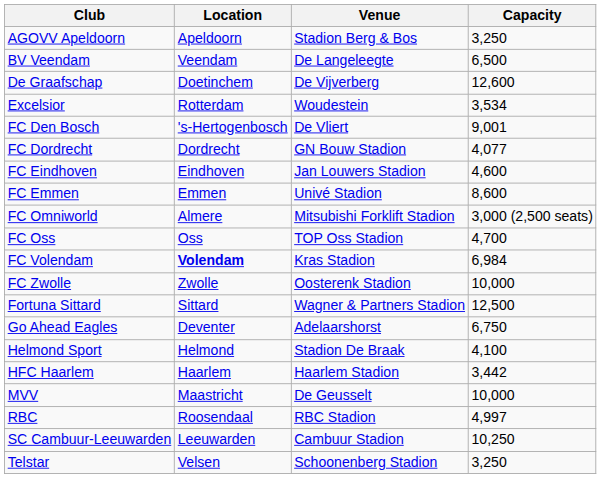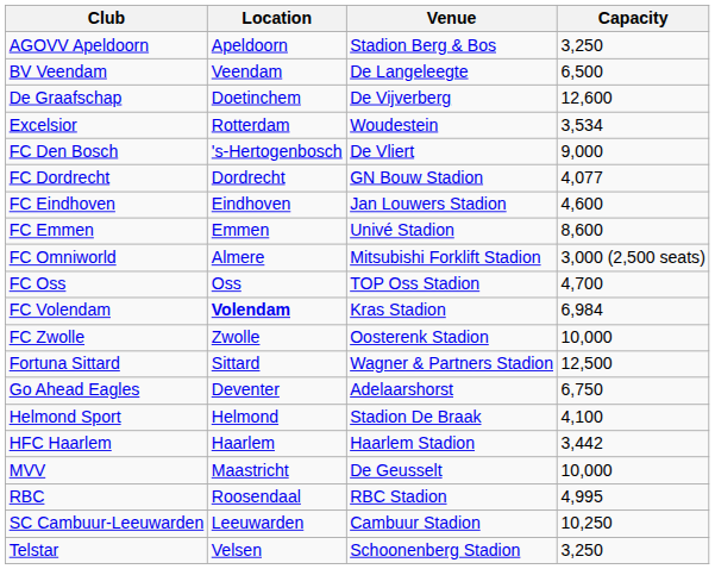 <table class="wikitable sortable">
 <tr>
 <th>Club</th>
 <th>Location</th>
 <th>Venue</th>
 <th>Capacity</th>
 </tr>
 <tr>
 <td><a href='#'>AGOVV Apeldoorn</a></td>
 <td><a href='#'>Apeldoorn</a></td>
 <td><a href='#'>Stadion Berg & Bos</a></td>
 <td>3,250</td>
 </tr>
 <tr>
 <td><a href='#'>BV Veendam</a></td>
 <td><a href='#'>Veendam</a></td>
 <td><a href='#'>De Langeleegte</a></td>
 <td>6,500</td>
 </tr>
 <tr>
 <td><a href='#'>De Graafschap</a></td>
 <td><a href='#'>Doetinchem</a></td>
 <td><a href='#'>De Vijverberg</a></td>
 <td>12,600</td>
 </tr>
 <tr>
 <td><a href='#'>Excelsior</a></td>
 <td><a href='#'>Rotterdam</a></td>
 <td><a href='#'>Woudestein</a></td>
 <td>3,534</td>
 </tr>
 <tr>
 <td><a href='#'>FC Den Bosch</a></td>
 <td><a href='#'>'s-Hertogenbosch</a></td>
 <td><a href='#'>De Vliert</a></td>
-<td>9,001</td>
+<td>9,000</td>
 </tr>
 <tr>
 <td><a href='#'>FC Dordrecht</a></td>
 <td><a href='#'>Dordrecht</a></td>
 <td><a href='#'>GN Bouw Stadion</a></td>
 <td>4,077</td>
 </tr>
 <tr>
 <td><a href='#'>FC Eindhoven</a></td>
 <td><a href='#'>Eindhoven</a></td>
 <td><a href='#'>Jan Louwers Stadion</a></td>
 <td>4,600</td>
 </tr>
 <tr>
 <td><a href='#'>FC Emmen</a></td>
 <td><a href='#'>Emmen</a></td>
 <td><a href='#'>Univé Stadion</a></td>
 <td>8,600</td>
 </tr>
 <tr>
 <td><a href='#'>FC Omniworld</a></td>
 <td><a href='#'>Almere</a></td>
 <td><a href='#'>Mitsubishi Forklift Stadion</a></td>
 <td>3,000 (2,500 seats)</td>
 </tr>
 <tr>
 <td><a href='#'>FC Oss</a></td>
 <td><a href='#'>Oss</a></td>
 <td><a href='#'>TOP Oss Stadion</a></td>
 <td>4,700</td>
 </tr>
 <tr>
 <td><a href='#'>FC Volendam</a></td>
 <td><strong><a href='#'>Volendam</a></strong></td>
 <td><a href='#'>Kras Stadion</a></td>
 <td>6,984</td>
 </tr>
 <tr>
 <td><a href='#'>FC Zwolle</a></td>
 <td><a href='#'>Zwolle</a></td>
 <td><a href='#'>Oosterenk Stadion</a></td>
 <td>10,000</td>
 </tr>
 <tr>
 <td><a href='#'>Fortuna Sittard</a></td>
 <td><a href='#'>Sittard</a></td>
 <td><a href='#'>Wagner & Partners Stadion</a></td>
 <td>12,500</td>
 </tr>
 <tr>
 <td><a href='#'>Go Ahead Eagles</a></td>
 <td><a href='#'>Deventer</a></td>
 <td><a href='#'>Adelaarshorst</a></td>
 <td>6,750</td>
 </tr>
 <tr>
 <td><a href='#'>Helmond Sport</a></td>
 <td><a href='#'>Helmond</a></td>
 <td><a href='#'>Stadion De Braak</a></td>
 <td>4,100</td>
 </tr>
 <tr>
 <td><a href='#'>HFC Haarlem</a></td>
 <td><a href='#'>Haarlem</a></td>
 <td><a href='#'>Haarlem Stadion</a></td>
 <td>3,442</td>
 </tr>
 <tr>
 <td><a href='#'>MVV</a></td>
 <td><a href='#'>Maastricht</a></td>
 <td><a href='#'>De Geusselt</a></td>
 <td>10,000</td>
 </tr>
 <tr>
 <td><a href='#'>RBC</a></td>
 <td><a href='#'>Roosendaal</a></td>
 <td><a href='#'>RBC Stadion</a></td>
-<td>4,997</td>
+<td>4,995</td>
 </tr>
 <tr>
 <td><a href='#'>SC Cambuur-Leeuwarden</a></td>
 <td><a href='#'>Leeuwarden</a></td>
 <td><a href='#'>Cambuur Stadion</a></td>
 <td>10,250</td>
 </tr>
 <tr>
 <td><a href='#'>Telstar</a></td>
 <td><a href='#'>Velsen</a></td>
 <td><a href='#'>Schoonenberg Stadion</a></td>
 <td>3,250</td>
 </tr>
 </table>
